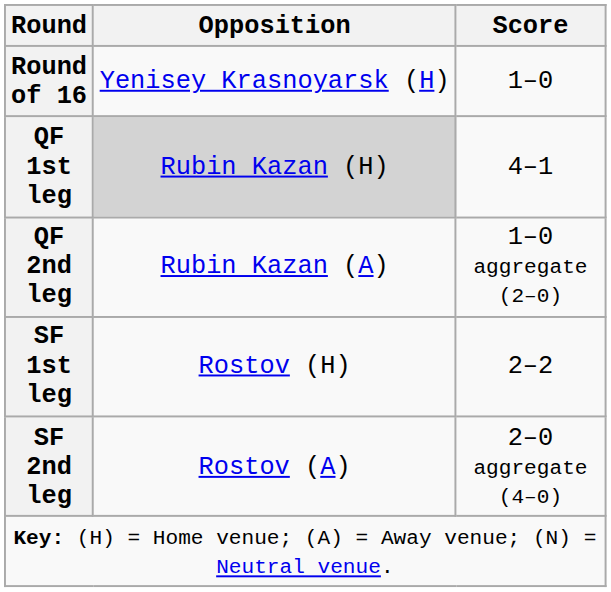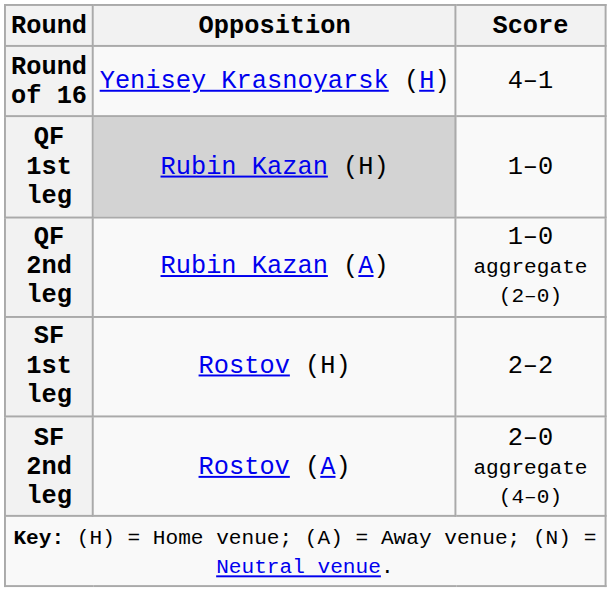 <table class="wikitable plainrowheaders" style="text-align:center;margin:0">
 <tr>
 <th scope="col" style="width:25px">Round</th>
 <th scope="col" style="width:180px">Opposition</th>
 <th scope="col" style="width:70px">Score</th>
 </tr>
 <tr>
 <th scope=row style="text-align:center">Round of 16</th>
 <td><a href='#'>Yenisey Krasnoyarsk</a> (<a href='#'>H</a>)</td>
-<td>1–0</td>
+<td>4–1<br></td>
 </tr>
 <tr>
 <th scope=row style="text-align:center">QF 1st leg</th>
 <td style="background: lightgrey;"><a href='#'>Rubin Kazan</a> (H)</td>
-<td>4–1<br></td>
+<td>1–0</td>
 </tr>
 <tr>
 <th scope=row style="text-align:center">QF 2nd leg</th>
 <td><a href='#'>Rubin Kazan</a> (<a href='#'>A</a>)</td>
 <td>1–0 <br><small> aggregate <br>(2–0) </small></td>
 </tr>
 <tr>
 <th scope=row style="text-align:center">SF 1st leg</th>
 <td><a href='#'>Rostov</a> (H)</td>
 <td>2–2</td>
 </tr>
 <tr>
 <th scope=row style="text-align:center">SF 2nd leg</th>
 <td><a href='#'>Rostov</a> (<a href='#'>A</a>)</td>
 <td>2–0 <br><small> aggregate <br>(4–0) </small></td>
 </tr>
 <tr>
 <td colspan="3"><small><strong>Key:</strong> (H) = Home venue; (A) = Away venue; (N) = <a href='#'>Neutral venue</a>.</small></td>
 </tr>
 </table>
